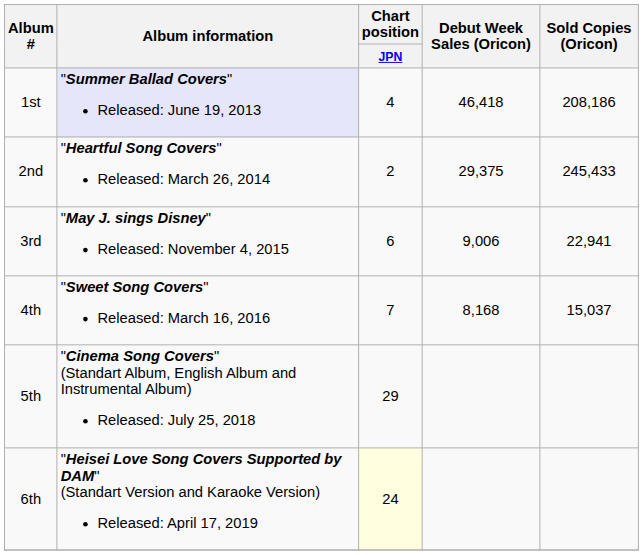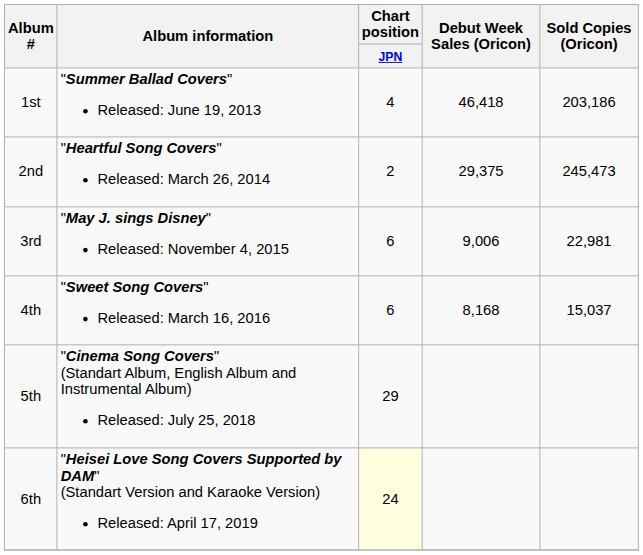 <table class="wikitable">
 <tr>
 <th width="50" rowspan="2">Album #</th>
 <th width="320" rowspan="2">Album information</th>
 <th>Chart position</th>
 <th width="120" rowspan="2">Debut Week Sales (Oricon)</th>
 <th width="100" rowspan="2">Sold Copies (Oricon)</th>
 </tr>
 <tr>
 <th width="30"><small><a href='#'>JPN</a></small></th>
 </tr>
 <tr>
 <td align="center">1st</td>
-<td align="left" style="background: lavender;">"<strong><em>Summer Ballad Covers</em></strong>"<br><ul><li>Released: June 19, 2013</li></ul></td>
+<td align="left">"<strong><em>Summer Ballad Covers</em></strong>"<br><ul><li>Released: June 19, 2013</li></ul></td>
 <td align="center">4</td>
 <td align="center">46,418</td>
-<td align="center">208,186</td>
+<td align="center">203,186</td>
 </tr>
 <tr>
 <td align="center">2nd</td>
 <td align="left">"<strong><em>Heartful Song Covers</em></strong>"<br><ul><li>Released: March 26, 2014</li></ul></td>
 <td align="center">2</td>
 <td align="center">29,375</td>
-<td align="center">245,433</td>
+<td align="center">245,473</td>
 </tr>
 <tr>
 <td align="center">3rd</td>
 <td align="left">"<strong><em>May J. sings Disney</em></strong>"<br><ul><li>Released: November 4, 2015</li></ul></td>
 <td align="center">6</td>
 <td align="center">9,006</td>
-<td align="center">22,941</td>
+<td align="center">22,981</td>
 </tr>
 <tr>
 <td align="center">4th</td>
 <td align="left">"<strong><em>Sweet Song Covers</em></strong>"<br><ul><li>Released: March 16, 2016</li></ul></td>
-<td align="center">7</td>
+<td align="center">6</td>
 <td align="center">8,168</td>
 <td align="center">15,037</td>
 </tr>
 <tr>
 <td align="center">5th</td>
 <td align="left">"<strong><em>Cinema Song Covers</em></strong>"<br>(Standart Album, English Album and Instrumental Album)<br><ul><li>Released: July 25, 2018</li></ul></td>
 <td align="center">29</td>
 <td align="center"></td>
 <td align="center"></td>
 </tr>
 <tr>
 <td align="center">6th</td>
 <td align="left">"<strong><em>Heisei Love Song Covers Supported by DAM</em></strong>"<br>(Standart Version and Karaoke Version)<br><ul><li>Released: April 17, 2019</li></ul></td>
 <td align="center" style="background: lightyellow;">24</td>
 <td align="center"></td>
 <td align="center"></td>
 </tr>
 <tr>
 </tr>
 </table>
